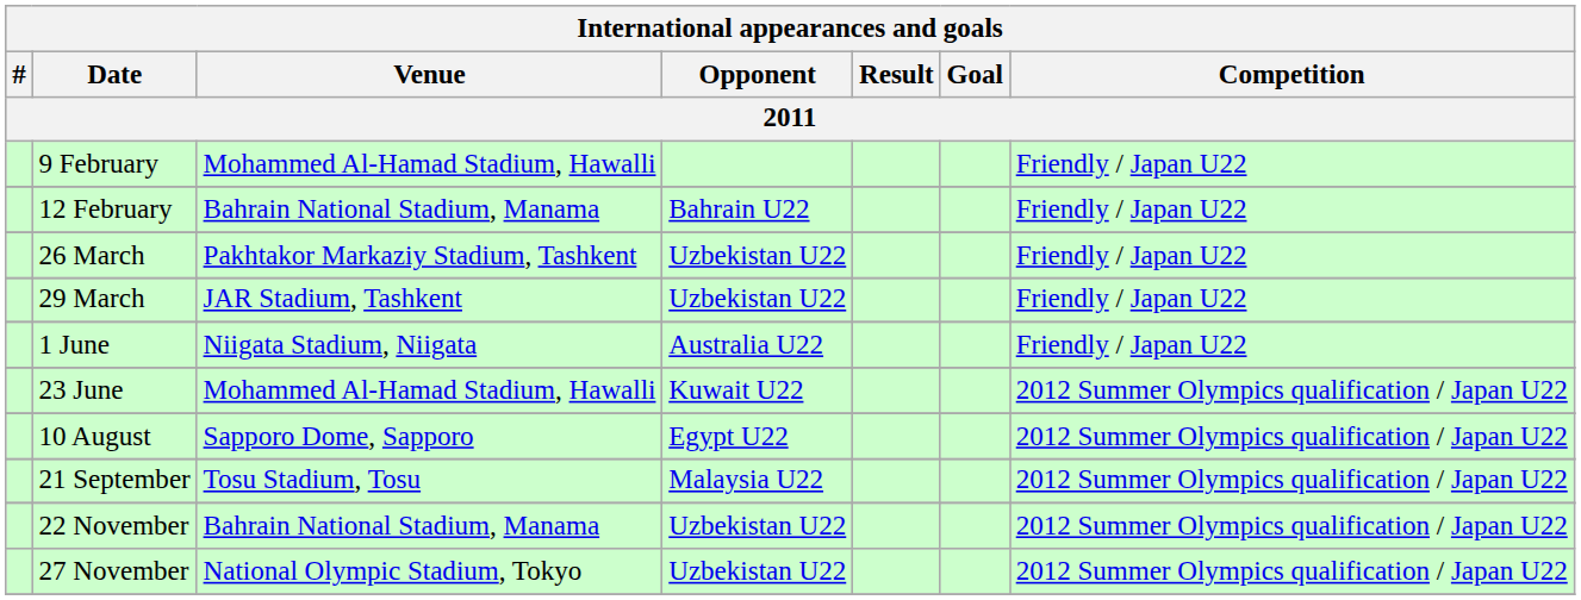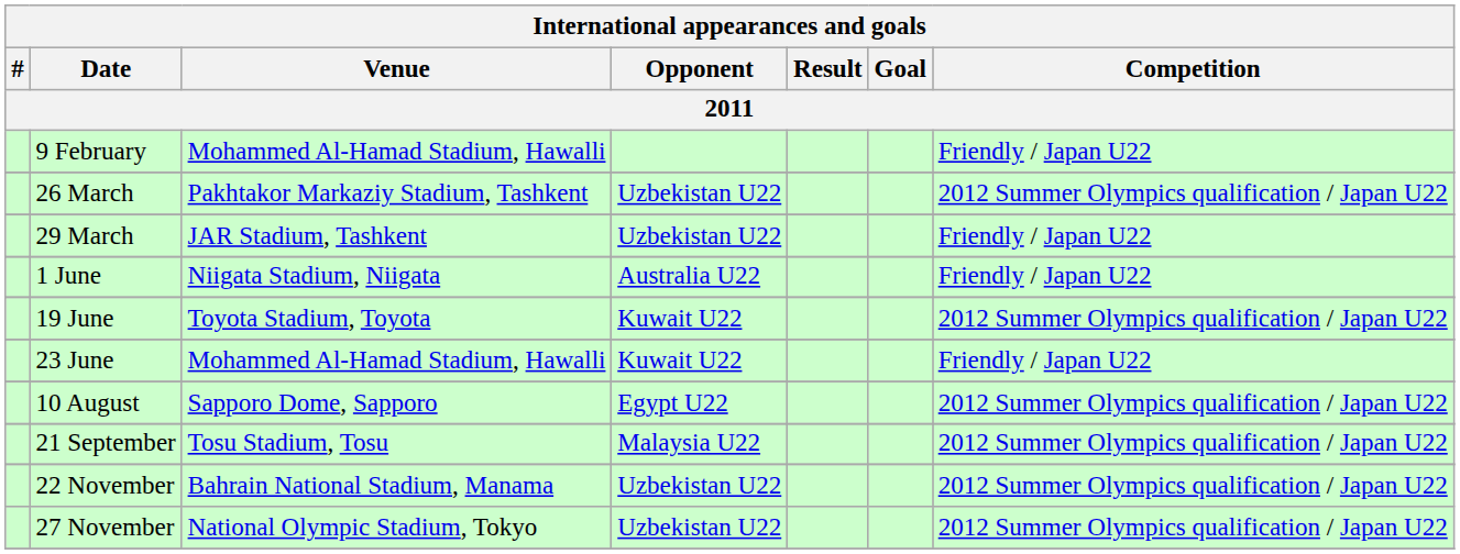 <table class="wikitable collapsible collapsed" style="font-size:90%">
 <tr>
 <th colspan="7"><strong>International appearances and goals</strong></th>
 </tr>
 <tr>
 <th>#</th>
 <th>Date</th>
 <th>Venue</th>
 <th>Opponent</th>
 <th>Result</th>
 <th>Goal</th>
 <th>Competition</th>
 </tr>
 <tr>
 <th colspan="7"><strong>2011</strong></th>
 </tr>
 <tr style="background:#cfc;">
 <td></td>
 <td>9 February</td>
 <td><a href='#'>Mohammed Al-Hamad Stadium</a>, <a href='#'>Hawalli</a></td>
 <td></td>
 <td></td>
 <td></td>
 <td><a href='#'>Friendly</a> / <a href='#'>Japan U22</a></td>
 </tr>
 <tr>
 </tr>
-<tr style="background:#cfc;">
-<td></td>
-<td>12 February</td>
-<td><a href='#'>Bahrain National Stadium</a>, <a href='#'>Manama</a></td>
-<td> <a href='#'>Bahrain U22</a></td>
-<td></td>
-<td></td>
-<td><a href='#'>Friendly</a> / <a href='#'>Japan U22</a></td>
-</tr>
 <tr>
 </tr>
 <tr style="background:#cfc;">
 <td></td>
 <td>26 March</td>
 <td><a href='#'>Pakhtakor Markaziy Stadium</a>, <a href='#'>Tashkent</a></td>
 <td> <a href='#'>Uzbekistan U22</a></td>
 <td></td>
 <td></td>
-<td><a href='#'>Friendly</a> / <a href='#'>Japan U22</a></td>
+<td><a href='#'>2012 Summer Olympics qualification</a> / <a href='#'>Japan U22</a></td>
 </tr>
 <tr>
 </tr>
 <tr style="background:#cfc;">
 <td></td>
 <td>29 March</td>
 <td><a href='#'>JAR Stadium</a>, <a href='#'>Tashkent</a></td>
 <td> <a href='#'>Uzbekistan U22</a></td>
 <td></td>
 <td></td>
 <td><a href='#'>Friendly</a> / <a href='#'>Japan U22</a></td>
 </tr>
 <tr>
 </tr>
 <tr style="background:#cfc;">
 <td></td>
 <td>1 June</td>
 <td><a href='#'>Niigata Stadium</a>, <a href='#'>Niigata</a></td>
 <td> <a href='#'>Australia U22</a></td>
 <td></td>
 <td></td>
 <td><a href='#'>Friendly</a> / <a href='#'>Japan U22</a></td>
 </tr>
 <tr>
 </tr>
+<tr style="background:#cfc;">
+<td></td>
+<td>19 June</td>
+<td><a href='#'>Toyota Stadium</a>, <a href='#'>Toyota</a></td>
+<td> <a href='#'>Kuwait U22</a></td>
+<td></td>
+<td></td>
+<td><a href='#'>2012 Summer Olympics qualification</a> / <a href='#'>Japan U22</a></td>
+</tr>
 <tr>
 </tr>
 <tr style="background:#cfc;">
 <td></td>
 <td>23 June</td>
 <td><a href='#'>Mohammed Al-Hamad Stadium</a>, <a href='#'>Hawalli</a></td>
 <td> <a href='#'>Kuwait U22</a></td>
 <td></td>
 <td></td>
-<td><a href='#'>2012 Summer Olympics qualification</a> / <a href='#'>Japan U22</a></td>
+<td><a href='#'>Friendly</a> / <a href='#'>Japan U22</a></td>
 </tr>
 <tr>
 </tr>
 <tr style="background:#cfc;">
 <td></td>
 <td>10 August</td>
 <td><a href='#'>Sapporo Dome</a>, <a href='#'>Sapporo</a></td>
 <td> <a href='#'>Egypt U22</a></td>
 <td></td>
 <td></td>
 <td><a href='#'>2012 Summer Olympics qualification</a> / <a href='#'>Japan U22</a></td>
 </tr>
 <tr>
 </tr>
 <tr style="background:#cfc;">
 <td></td>
 <td>21 September</td>
 <td><a href='#'>Tosu Stadium</a>, <a href='#'>Tosu</a></td>
 <td> <a href='#'>Malaysia U22</a></td>
 <td></td>
 <td></td>
 <td><a href='#'>2012 Summer Olympics qualification</a> / <a href='#'>Japan U22</a></td>
 </tr>
 <tr>
 </tr>
 <tr style="background:#cfc;">
 <td></td>
 <td>22 November</td>
 <td><a href='#'>Bahrain National Stadium</a>, <a href='#'>Manama</a></td>
 <td> <a href='#'>Uzbekistan U22</a></td>
 <td></td>
 <td></td>
 <td><a href='#'>2012 Summer Olympics qualification</a> / <a href='#'>Japan U22</a></td>
 </tr>
 <tr style="background:#cfc;">
 <td></td>
 <td>27 November</td>
 <td><a href='#'>National Olympic Stadium</a>, Tokyo</td>
 <td> <a href='#'>Uzbekistan U22</a></td>
 <td></td>
 <td></td>
 <td><a href='#'>2012 Summer Olympics qualification</a> / <a href='#'>Japan U22</a></td>
 </tr>
 <tr>
 </tr>
 </table>
